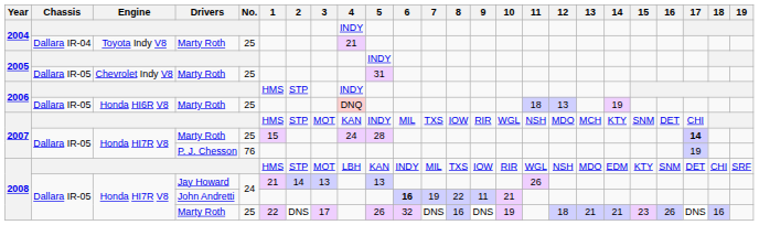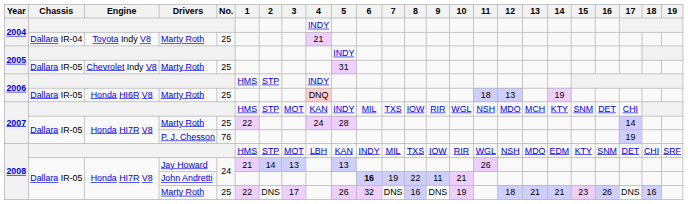 <table class="wikitable" style="text-align:center; font-size:85%">
 <tr>
 <th>Year</th>
 <th>Chassis</th>
 <th>Engine</th>
 <th>Drivers</th>
 <th>No.</th>
 <th>1</th>
 <th>2</th>
 <th>3</th>
 <th>4</th>
 <th>5</th>
 <th>6</th>
 <th>7</th>
 <th>8</th>
 <th>9</th>
 <th>10</th>
 <th>11</th>
 <th>12</th>
 <th>13</th>
 <th>14</th>
 <th>15</th>
 <th>16</th>
 <th>17</th>
 <th>18</th>
 <th>19</th>
 </tr>
 <tr>
 <th rowspan=2><a href='#'>2004</a></th>
 <th colspan=4></th>
 <td></td>
 <td></td>
 <td></td>
 <td><a href='#'>INDY</a></td>
 <td></td>
 <td></td>
 <td></td>
 <td></td>
 <td></td>
 <td></td>
 <td></td>
 <td></td>
 <td></td>
 <td></td>
 <td></td>
 <td></td>
 <th colspan=3></th>
 </tr>
 <tr>
 <td><a href='#'>Dallara</a> IR-04</td>
 <td><a href='#'>Toyota</a> Indy <a href='#'>V8</a></td>
 <td align="left"> <a href='#'>Marty Roth</a></td>
 <td>25</td>
 <td></td>
 <td></td>
 <td></td>
 <td style="background:#EFCFFF;" align=center>21</td>
 <td></td>
 <td></td>
 <td></td>
 <td></td>
 <td></td>
 <td></td>
 <td></td>
 <td></td>
 <td></td>
 <td></td>
 <td></td>
 <td></td>
 <td></td>
 <td></td>
 <td></td>
 </tr>
 <tr>
 <th rowspan=2><a href='#'>2005</a></th>
 <th colspan=4></th>
 <td></td>
 <td></td>
 <td></td>
 <td></td>
 <td><a href='#'>INDY</a></td>
 <td></td>
 <td></td>
 <td></td>
 <td></td>
 <td></td>
 <td></td>
 <td></td>
 <td></td>
 <td></td>
 <td></td>
 <td></td>
 <td></td>
 <th colspan=2></th>
 </tr>
 <tr>
 <td><a href='#'>Dallara</a> IR-05</td>
 <td><a href='#'>Chevrolet</a> Indy <a href='#'>V8</a></td>
 <td align="left"> <a href='#'>Marty Roth</a></td>
 <td>25</td>
 <td></td>
 <td></td>
 <td></td>
 <td></td>
 <td style="background:#EFCFFF;" align=center>31</td>
 <td></td>
 <td></td>
 <td></td>
 <td></td>
 <td></td>
 <td></td>
 <td></td>
 <td></td>
 <td></td>
 <td></td>
 <td></td>
 <td></td>
 <td></td>
 <td></td>
 </tr>
 <tr>
 <th rowspan=2><a href='#'>2006</a></th>
 <th colspan=4></th>
 <td><a href='#'>HMS</a></td>
 <td><a href='#'>STP</a></td>
 <td></td>
 <td><a href='#'>INDY</a></td>
 <td></td>
 <td></td>
 <td></td>
 <td></td>
 <td></td>
 <td></td>
 <td></td>
 <td></td>
 <td></td>
 <td></td>
 <th colspan=5></th>
 </tr>
 <tr>
 <td><a href='#'>Dallara</a> IR-05</td>
 <td><a href='#'>Honda</a> <a href='#'>HI6R</a> <a href='#'>V8</a></td>
 <td align="left"> <a href='#'>Marty Roth</a></td>
 <td>25</td>
 <td></td>
 <td></td>
 <td></td>
 <td style="background:#FFCFCF;" align=center>DNQ</td>
 <td></td>
 <td></td>
 <td></td>
 <td></td>
 <td></td>
 <td></td>
 <td style="background:#CFCFFF;" align=center>18</td>
 <td style="background:#cfcfff; text-align:center;">13</td>
 <td></td>
 <td style="background:#EFCFFF;" align=center>19</td>
 <td></td>
 <td></td>
 <td></td>
 <td></td>
 <td></td>
 </tr>
 <tr>
 <th rowspan="3"><a href='#'>2007</a></th>
 <th colspan=4></th>
 <td><a href='#'>HMS</a></td>
 <td><a href='#'>STP</a></td>
 <td><a href='#'>MOT</a></td>
 <td><a href='#'>KAN</a></td>
 <td><a href='#'>INDY</a></td>
 <td><a href='#'>MIL</a></td>
 <td><a href='#'>TXS</a></td>
 <td><a href='#'>IOW</a></td>
 <td><a href='#'>RIR</a></td>
 <td><a href='#'>WGL</a></td>
 <td><a href='#'>NSH</a></td>
 <td><a href='#'>MDO</a></td>
 <td><a href='#'>MCH</a></td>
 <td><a href='#'>KTY</a></td>
 <td><a href='#'>SNM</a></td>
 <td><a href='#'>DET</a></td>
 <td><a href='#'>CHI</a></td>
 <th colspan=2></th>
 </tr>
 <tr>
 <td rowspan="2"><a href='#'>Dallara</a> IR-05</td>
 <td rowspan="2"><a href='#'>Honda</a> <a href='#'>HI7R</a> <a href='#'>V8</a></td>
 <td align="left"> <a href='#'>Marty Roth</a></td>
 <td>25</td>
-<td style="background:#EFCFFF;" align=center>15</td>
+<td style="background:#efcfff; text-align:center;">22</td>
 <td></td>
 <td></td>
 <td style="background:#EFCFFF;" align=center>24</td>
 <td style="background:#EFCFFF;" align=center>28</td>
 <td></td>
 <td></td>
 <td></td>
 <td></td>
 <td></td>
 <td></td>
 <td></td>
 <td></td>
 <td></td>
 <td></td>
 <td></td>
-<td style="background:#CFCAFF;" align=center><strong>14</strong></td>
+<td style="background:#CFCAFF;" align=center>14</td>
 <td></td>
 <td></td>
 </tr>
 <tr>
 <td align="left"> <a href='#'>P. J. Chesson</a></td>
 <td>76</td>
 <td></td>
 <td></td>
 <td></td>
 <td></td>
 <td></td>
 <td></td>
 <td></td>
 <td></td>
 <td></td>
 <td></td>
 <td></td>
 <td></td>
 <td></td>
 <td></td>
 <td></td>
 <td></td>
 <td style="background:#CFCFFF;" align=center>19</td>
 <td></td>
 <td></td>
 </tr>
 <tr>
 <th rowspan="4"><a href='#'>2008</a></th>
 <th colspan=4></th>
 <td><a href='#'>HMS</a></td>
 <td><a href='#'>STP</a></td>
 <td><a href='#'>MOT</a></td>
 <td><a href='#'>LBH</a></td>
 <td><a href='#'>KAN</a></td>
 <td><a href='#'>INDY</a></td>
 <td><a href='#'>MIL</a></td>
 <td><a href='#'>TXS</a></td>
 <td><a href='#'>IOW</a></td>
 <td><a href='#'>RIR</a></td>
 <td><a href='#'>WGL</a></td>
 <td><a href='#'>NSH</a></td>
 <td><a href='#'>MDO</a></td>
 <td><a href='#'>EDM</a></td>
 <td><a href='#'>KTY</a></td>
 <td><a href='#'>SNM</a></td>
 <td><a href='#'>DET</a></td>
 <td><a href='#'>CHI</a></td>
 <td><a href='#'>SRF</a></td>
 </tr>
 <tr>
 <td rowspan="3"><a href='#'>Dallara</a> IR-05</td>
 <td rowspan="3"><a href='#'>Honda</a> <a href='#'>HI7R</a> <a href='#'>V8</a></td>
 <td align="left"> <a href='#'>Jay Howard</a></td>
 <td rowspan="2">24</td>
 <td style="background:#efcfff; text-align:center;">21</td>
 <td style="background:#cfcfff; text-align:center;">14</td>
 <td style="background:#cfcfff; text-align:center;">13</td>
 <td></td>
 <td style="background:#cfcfff; text-align:center;">13</td>
 <td></td>
 <td></td>
 <td></td>
 <td></td>
 <td></td>
 <td style="background:#efcfff; text-align:center;">26</td>
 <td></td>
 <td></td>
 <td></td>
 <td></td>
 <td></td>
 <td></td>
 <td></td>
 <td></td>
 </tr>
 <tr>
 <td align=left> <a href='#'>John Andretti</a></td>
 <td></td>
 <td></td>
 <td></td>
 <td></td>
 <td></td>
 <td style="background:#cfcfff; text-align:center;"><strong>16</strong></td>
 <td style="background:#cfcfff; text-align:center;">19</td>
 <td style="background:#cfcfff; text-align:center;">22</td>
 <td style="background:#cfcfff; text-align:center;">11</td>
 <td style="background:#efcfff; text-align:center;">21</td>
 <td></td>
 <td></td>
 <td></td>
 <td></td>
 <td></td>
 <td></td>
 <td></td>
 <td></td>
 <td></td>
 </tr>
 <tr>
 <td align="left"> <a href='#'>Marty Roth</a></td>
 <td>25</td>
 <td style="background:#efcfff; text-align:center;">22</td>
 <td style="background:#fff; text-align:center;">DNS</td>
 <td style="background:#efcfff; text-align:center;">17</td>
 <td></td>
 <td style="background:#efcfff; text-align:center;">26</td>
 <td style="background:#efcfff; text-align:center;">32</td>
 <td align=center>DNS</td>
 <td style="background:#cfcfff; text-align:center;">16</td>
 <td style="background:#fff; text-align:center;">DNS</td>
 <td style="background:#efcfff; text-align:center;">19</td>
 <td></td>
 <td style="background:#CFCFFF;" align=center>18</td>
 <td style="background:#cfcfff; text-align:center;">21</td>
 <td style="background:#cfcfff; text-align:center;">21</td>
 <td style="background:#efcfff; text-align:center;">23</td>
 <td style="background:#cfcfff; text-align:center;">26</td>
 <td style="background:#fff; text-align:center;">DNS</td>
 <td style="background:#cfcfff; text-align:center;">16</td>
 <td></td>
 </tr>
 </table>
